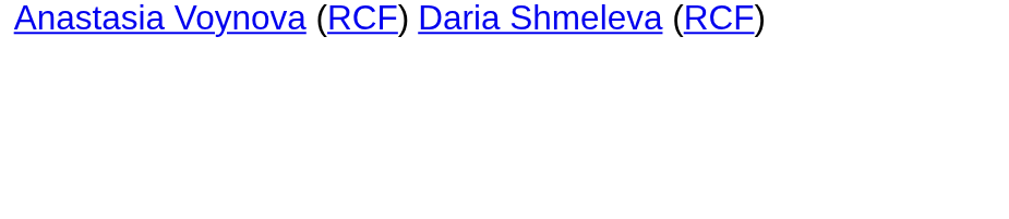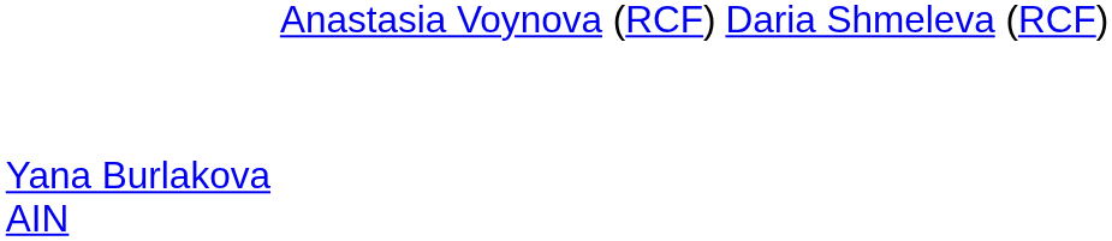 <table>
 <tr>
 <td><br></td>
 <td></td>
 <td></td>
 <td></td>
 </tr>
 <tr>
 <td><br></td>
 <td></td>
 <td></td>
 <td></td>
 </tr>
 <tr>
 <td><br></td>
 <td></td>
 <td></td>
 <td></td>
 </tr>
 <tr>
 <td><br></td>
 <td></td>
 <td></td>
 <td></td>
 </tr>
 <tr>
 <td><br></td>
 <td></td>
 <td></td>
 <td></td>
 </tr>
 <tr>
 <td><br></td>
 <td></td>
 <td></td>
 <td></td>
 </tr>
 <tr>
 <td><br></td>
 <td></td>
 <td></td>
 <td></td>
 </tr>
 <tr>
 <td><br></td>
 <td></td>
 <td></td>
 <td></td>
 </tr>
 <tr>
 <td><br></td>
 <td></td>
 <td></td>
 <td></td>
 </tr>
 <tr>
 <td><br></td>
 <td></td>
 <td></td>
 <td></td>
 </tr>
 <tr>
 <td><br></td>
 <td></td>
 <td></td>
 <td></td>
 </tr>
 <tr>
 <td><br></td>
 <td></td>
 <td></td>
 <td></td>
 </tr>
 <tr>
 <td><br></td>
 <td></td>
 <td></td>
 <td></td>
 </tr>
 <tr>
 <td><br></td>
 <td></td>
 <td></td>
 <td></td>
 </tr>
 <tr>
 <td><br></td>
 <td></td>
 <td></td>
 <td></td>
 </tr>
 <tr>
 <td><br></td>
 <td></td>
 <td></td>
 <td></td>
 </tr>
 <tr>
 <td><br></td>
 <td></td>
 <td></td>
 <td></td>
 </tr>
 <tr>
 <td><br></td>
 <td></td>
 <td></td>
 <td></td>
 </tr>
 <tr>
 <td><br></td>
 <td></td>
 <td></td>
 <td></td>
 </tr>
 <tr>
 <td><br></td>
 <td></td>
 <td></td>
 <td></td>
 </tr>
 <tr>
 <td><br></td>
 <td></td>
 <td></td>
 <td></td>
 </tr>
 <tr>
 <td><br></td>
 <td></td>
 <td></td>
 <td></td>
 </tr>
 <tr>
 <td><br></td>
 <td></td>
 <td></td>
 <td></td>
 </tr>
 <tr>
 <td><br></td>
 <td></td>
 <td></td>
 <td></td>
 </tr>
 <tr>
 <td><br></td>
 <td></td>
 <td></td>
 <td></td>
 </tr>
 <tr>
 <td><br></td>
 <td></td>
 <td></td>
 <td></td>
 </tr>
 <tr>
 <td><br></td>
 <td></td>
 <td><a href='#'>Anastasia Voynova</a> (<a href='#'>RCF</a>)</td>
 <td><a href='#'>Daria Shmeleva</a> (<a href='#'>RCF</a>)</td>
 </tr>
 <tr>
 <td><br></td>
 <td></td>
 <td></td>
 <td></td>
 </tr>
 <tr>
 <td><br></td>
 <td></td>
 <td></td>
 <td></td>
 </tr>
+<tr>
+<td><br></td>
+<td><a href='#'>Yana Burlakova</a><br><a href='#'>AIN</a></td>
+<td></td>
+<td></td>
+</tr>
 </table>
